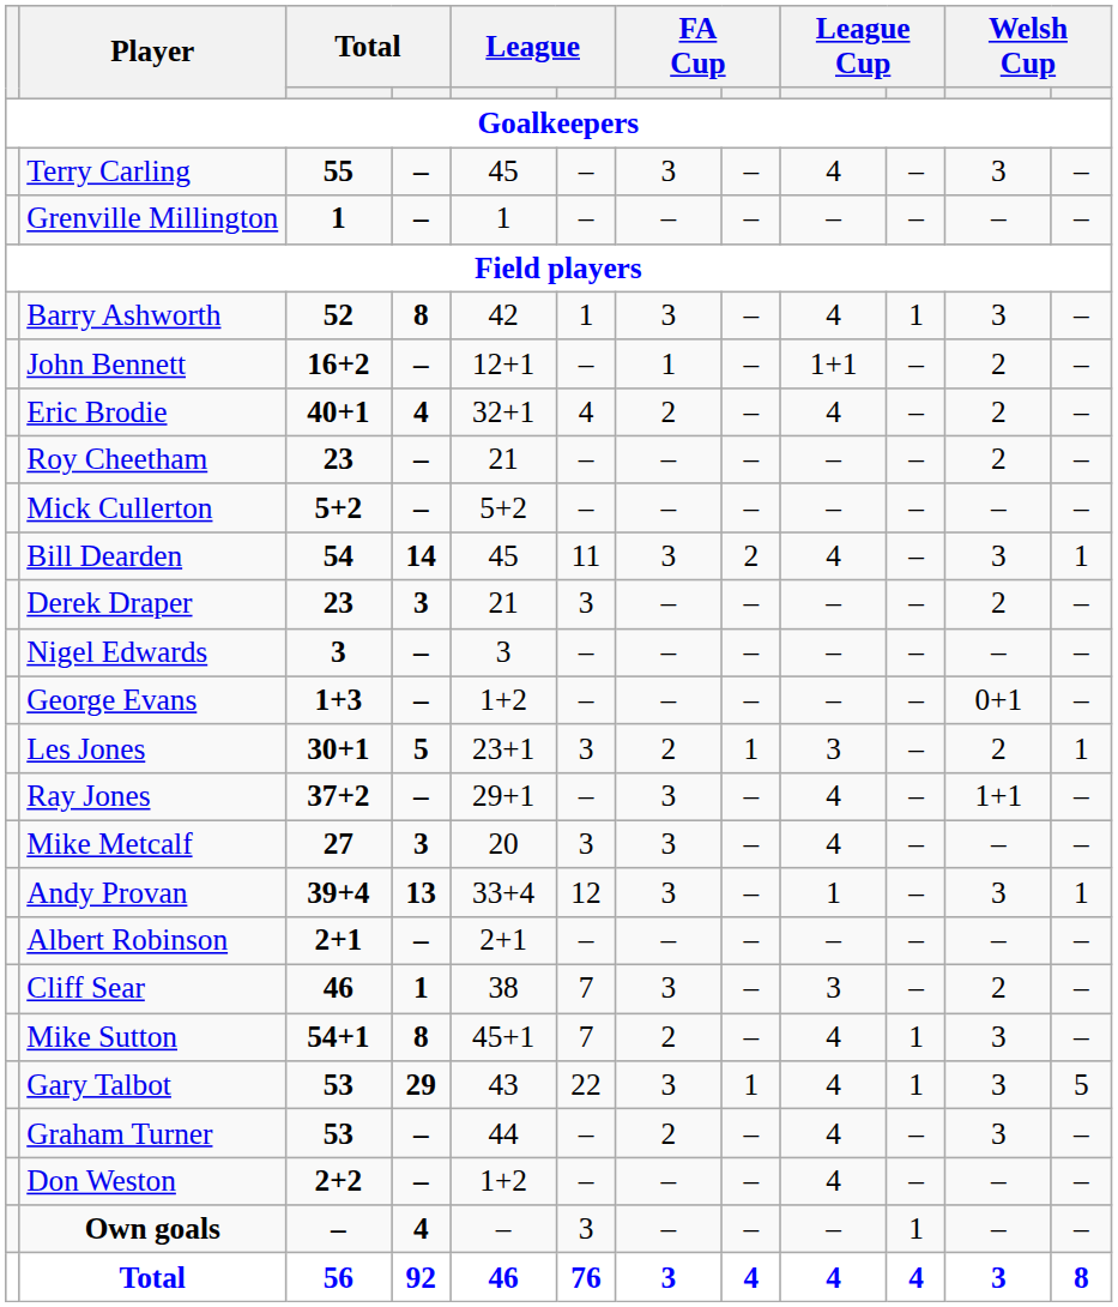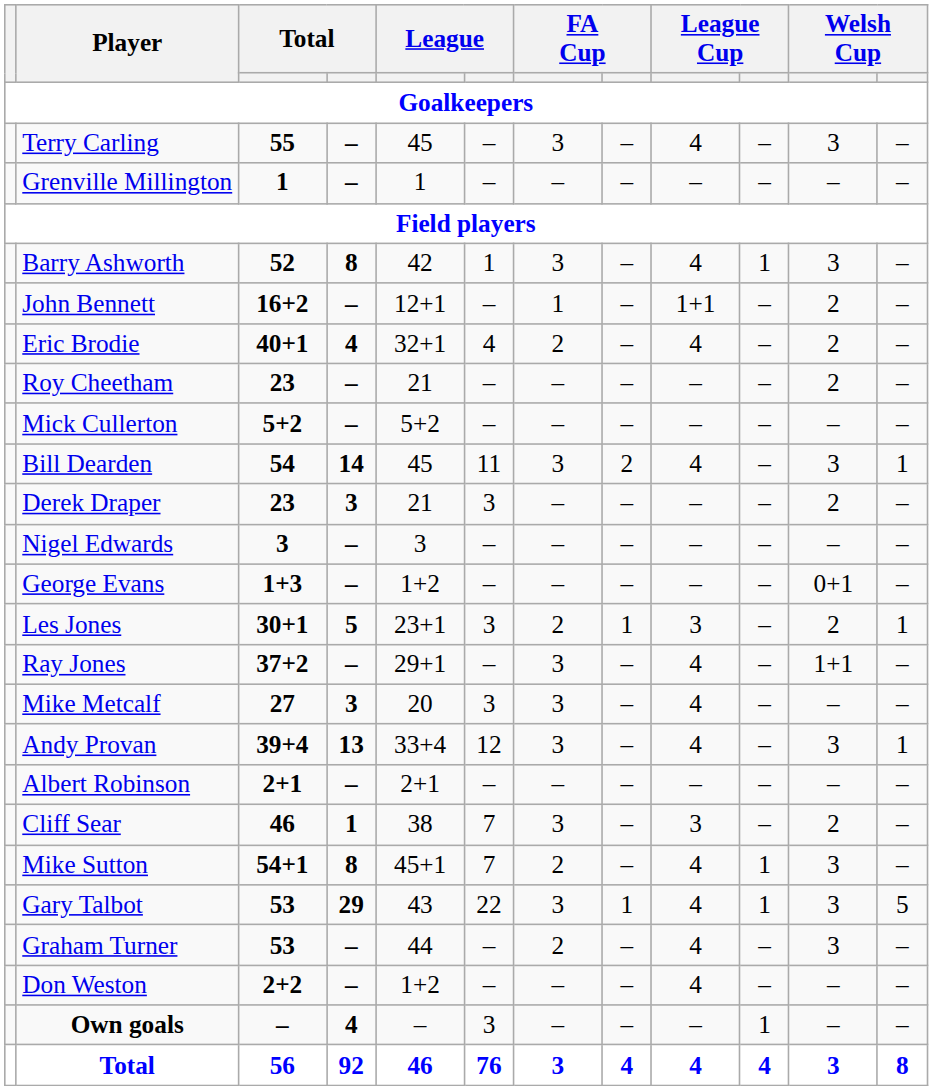 <table class="wikitable"  style="text-align:center;">
 <tr>
 <th rowspan="2" style="font-size:80%;"></th>
 <th rowspan="2">Player</th>
 <th colspan="2">Total</th>
 <th colspan="2"><a href='#'>League</a></th>
 <th colspan="2"><a href='#'>FA<br>Cup</a></th>
 <th colspan="2"><a href='#'>League<br>Cup</a></th>
 <th colspan="2"><a href='#'>Welsh<br>Cup</a></th>
 </tr>
 <tr>
 <th style="width: 50px; font-size:80%;"></th>
 <th style="width: 25px; font-size:80%;"></th>
 <th style="width: 50px; font-size:80%;"></th>
 <th style="width: 25px; font-size:80%;"></th>
 <th style="width: 50px; font-size:80%;"></th>
 <th style="width: 25px; font-size:80%;"></th>
 <th style="width: 50px; font-size:80%;"></th>
 <th style="width: 25px; font-size:80%;"></th>
 <th style="width: 50px; font-size:80%;"></th>
 <th style="width: 25px; font-size:80%;"></th>
 </tr>
 <tr>
 <td colspan="12" style="background:white; color:blue; text-align:center;"><strong>Goalkeepers</strong></td>
 </tr>
 <tr>
 <td></td>
 <td style="text-align:left;"><a href='#'>Terry Carling</a></td>
 <td><strong>55</strong></td>
 <td><strong>–</strong></td>
 <td>45</td>
 <td>–</td>
 <td>3</td>
 <td>–</td>
 <td>4</td>
 <td>–</td>
 <td>3</td>
 <td>–</td>
 </tr>
 <tr>
 <td></td>
 <td style="text-align:left;"><a href='#'>Grenville Millington</a></td>
 <td><strong>1</strong></td>
 <td><strong>–</strong></td>
 <td>1</td>
 <td>–</td>
 <td>–</td>
 <td>–</td>
 <td>–</td>
 <td>–</td>
 <td>–</td>
 <td>–</td>
 </tr>
 <tr>
 <td colspan="12" style="background:white; color:blue; text-align:center;"><strong>Field players</strong></td>
 </tr>
 <tr>
 <td></td>
 <td style="text-align:left;"><a href='#'>Barry Ashworth</a></td>
 <td><strong>52</strong></td>
 <td><strong>8</strong></td>
 <td>42</td>
 <td>1</td>
 <td>3</td>
 <td>–</td>
 <td>4</td>
 <td>1</td>
 <td>3</td>
 <td>–</td>
 </tr>
 <tr>
 <td></td>
 <td style="text-align:left;"><a href='#'>John Bennett</a></td>
 <td><strong>16+2</strong></td>
 <td><strong>–</strong></td>
 <td>12+1</td>
 <td>–</td>
 <td>1</td>
 <td>–</td>
 <td>1+1</td>
 <td>–</td>
 <td>2</td>
 <td>–</td>
 </tr>
 <tr>
 <td></td>
 <td style="text-align:left;"><a href='#'>Eric Brodie</a></td>
 <td><strong>40+1</strong></td>
 <td><strong>4</strong></td>
 <td>32+1</td>
 <td>4</td>
 <td>2</td>
 <td>–</td>
 <td>4</td>
 <td>–</td>
 <td>2</td>
 <td>–</td>
 </tr>
 <tr>
 <td></td>
 <td style="text-align:left;"><a href='#'>Roy Cheetham</a></td>
 <td><strong>23</strong></td>
 <td><strong>–</strong></td>
 <td>21</td>
 <td>–</td>
 <td>–</td>
 <td>–</td>
 <td>–</td>
 <td>–</td>
 <td>2</td>
 <td>–</td>
 </tr>
 <tr>
 <td></td>
 <td style="text-align:left;"><a href='#'>Mick Cullerton</a></td>
 <td><strong>5+2</strong></td>
 <td><strong>–</strong></td>
 <td>5+2</td>
 <td>–</td>
 <td>–</td>
 <td>–</td>
 <td>–</td>
 <td>–</td>
 <td>–</td>
 <td>–</td>
 </tr>
 <tr>
 <td></td>
 <td style="text-align:left;"><a href='#'>Bill Dearden</a></td>
 <td><strong>54</strong></td>
 <td><strong>14</strong></td>
 <td>45</td>
 <td>11</td>
 <td>3</td>
 <td>2</td>
 <td>4</td>
 <td>–</td>
 <td>3</td>
 <td>1</td>
 </tr>
 <tr>
 <td></td>
 <td style="text-align:left;"><a href='#'>Derek Draper</a></td>
 <td><strong>23</strong></td>
 <td><strong>3</strong></td>
 <td>21</td>
 <td>3</td>
 <td>–</td>
 <td>–</td>
 <td>–</td>
 <td>–</td>
 <td>2</td>
 <td>–</td>
 </tr>
 <tr>
 <td></td>
 <td style="text-align:left;"><a href='#'>Nigel Edwards</a></td>
 <td><strong>3</strong></td>
 <td><strong>–</strong></td>
 <td>3</td>
 <td>–</td>
 <td>–</td>
 <td>–</td>
 <td>–</td>
 <td>–</td>
 <td>–</td>
 <td>–</td>
 </tr>
 <tr>
 <td></td>
 <td style="text-align:left;"><a href='#'>George Evans</a></td>
 <td><strong>1+3</strong></td>
 <td><strong>–</strong></td>
 <td>1+2</td>
 <td>–</td>
 <td>–</td>
 <td>–</td>
 <td>–</td>
 <td>–</td>
 <td>0+1</td>
 <td>–</td>
 </tr>
 <tr>
 <td></td>
 <td style="text-align:left;"><a href='#'>Les Jones</a></td>
 <td><strong>30+1</strong></td>
 <td><strong>5</strong></td>
 <td>23+1</td>
 <td>3</td>
 <td>2</td>
 <td>1</td>
 <td>3</td>
 <td>–</td>
 <td>2</td>
 <td>1</td>
 </tr>
 <tr>
 <td></td>
 <td style="text-align:left;"><a href='#'>Ray Jones</a></td>
 <td><strong>37+2</strong></td>
 <td><strong>–</strong></td>
 <td>29+1</td>
 <td>–</td>
 <td>3</td>
 <td>–</td>
 <td>4</td>
 <td>–</td>
 <td>1+1</td>
 <td>–</td>
 </tr>
 <tr>
 <td></td>
 <td style="text-align:left;"><a href='#'>Mike Metcalf</a></td>
 <td><strong>27</strong></td>
 <td><strong>3</strong></td>
 <td>20</td>
 <td>3</td>
 <td>3</td>
 <td>–</td>
 <td>4</td>
 <td>–</td>
 <td>–</td>
 <td>–</td>
 </tr>
 <tr>
 <td></td>
 <td style="text-align:left;"><a href='#'>Andy Provan</a></td>
 <td><strong>39+4</strong></td>
 <td><strong>13</strong></td>
 <td>33+4</td>
 <td>12</td>
 <td>3</td>
 <td>–</td>
-<td>1</td>
+<td>4</td>
 <td>–</td>
 <td>3</td>
 <td>1</td>
 </tr>
 <tr>
 <td></td>
 <td style="text-align:left;"><a href='#'>Albert Robinson</a></td>
 <td><strong>2+1</strong></td>
 <td><strong>–</strong></td>
 <td>2+1</td>
 <td>–</td>
 <td>–</td>
 <td>–</td>
 <td>–</td>
 <td>–</td>
 <td>–</td>
 <td>–</td>
 </tr>
 <tr>
 <td></td>
 <td style="text-align:left;"><a href='#'>Cliff Sear</a></td>
 <td><strong>46</strong></td>
 <td><strong>1</strong></td>
 <td>38</td>
 <td>7</td>
 <td>3</td>
 <td>–</td>
 <td>3</td>
 <td>–</td>
 <td>2</td>
 <td>–</td>
 </tr>
 <tr>
 <td></td>
 <td style="text-align:left;"><a href='#'>Mike Sutton</a></td>
 <td><strong>54+1</strong></td>
 <td><strong>8</strong></td>
 <td>45+1</td>
 <td>7</td>
 <td>2</td>
 <td>–</td>
 <td>4</td>
 <td>1</td>
 <td>3</td>
 <td>–</td>
 </tr>
 <tr>
 <td></td>
 <td style="text-align:left;"><a href='#'>Gary Talbot</a></td>
 <td><strong>53</strong></td>
 <td><strong>29</strong></td>
 <td>43</td>
 <td>22</td>
 <td>3</td>
 <td>1</td>
 <td>4</td>
 <td>1</td>
 <td>3</td>
 <td>5</td>
 </tr>
 <tr>
 <td></td>
 <td style="text-align:left;"><a href='#'>Graham Turner</a></td>
 <td><strong>53</strong></td>
 <td><strong>–</strong></td>
 <td>44</td>
 <td>–</td>
 <td>2</td>
 <td>–</td>
 <td>4</td>
 <td>–</td>
 <td>3</td>
 <td>–</td>
 </tr>
 <tr>
 <td></td>
 <td style="text-align:left;"><a href='#'>Don Weston</a></td>
 <td><strong>2+2</strong></td>
 <td><strong>–</strong></td>
 <td>1+2</td>
 <td>–</td>
 <td>–</td>
 <td>–</td>
 <td>4</td>
 <td>–</td>
 <td>–</td>
 <td>–</td>
 </tr>
 <tr>
 <td></td>
 <td><strong>Own goals</strong></td>
 <td><strong>–</strong></td>
 <td><strong>4</strong></td>
 <td>–</td>
 <td>3</td>
 <td>–</td>
 <td>–</td>
 <td>–</td>
 <td>1</td>
 <td>–</td>
 <td>–</td>
 </tr>
 <tr style="background:white; color:blue; text-align:center;">
 <td></td>
 <td><strong>Total</strong></td>
 <td><strong>56</strong></td>
 <td><strong>92</strong></td>
 <td><strong>46</strong></td>
 <td><strong>76</strong></td>
 <td><strong>3</strong></td>
 <td><strong>4</strong></td>
 <td><strong>4</strong></td>
 <td><strong>4</strong></td>
 <td><strong>3</strong></td>
 <td><strong>8</strong></td>
 </tr>
 </table>
